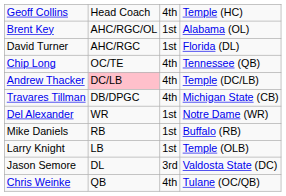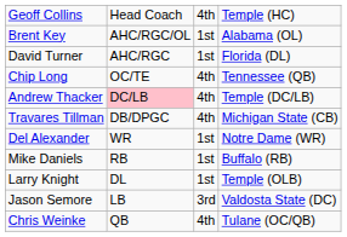 <table class="wikitable">
 <tr>
 <td><a href='#'>Geoff Collins</a></td>
 <td>Head Coach</td>
 <td>4th</td>
 <td><a href='#'>Temple</a> (HC)</td>
 </tr>
 <tr>
 <td><a href='#'>Brent Key</a></td>
 <td>AHC/RGC/OL</td>
 <td>1st</td>
 <td><a href='#'>Alabama</a> (OL)</td>
 </tr>
 <tr>
 <td>David Turner</td>
 <td>AHC/RGC</td>
 <td>1st</td>
 <td><a href='#'>Florida</a> (DL)</td>
 </tr>
 <tr>
 <td><a href='#'>Chip Long</a></td>
 <td>OC/TE</td>
 <td>4th</td>
 <td><a href='#'>Tennessee</a> (QB)</td>
 </tr>
 <tr>
 <td><a href='#'>Andrew Thacker</a></td>
 <td style="background: pink;">DC/LB</td>
 <td>4th</td>
 <td><a href='#'>Temple</a> (DC/LB)</td>
 </tr>
 <tr>
 <td><a href='#'>Travares Tillman</a></td>
 <td>DB/DPGC</td>
 <td>4th</td>
 <td><a href='#'>Michigan State</a> (CB)</td>
 </tr>
 <tr>
 <td><a href='#'>Del Alexander</a></td>
 <td>WR</td>
 <td>1st</td>
 <td><a href='#'>Notre Dame</a> (WR)</td>
 </tr>
 <tr>
 <td>Mike Daniels</td>
 <td>RB</td>
 <td>1st</td>
 <td><a href='#'>Buffalo</a> (RB)</td>
 </tr>
 <tr>
 <td>Larry Knight</td>
-<td>LB</td>
+<td>DL</td>
 <td>1st</td>
 <td><a href='#'>Temple</a> (OLB)</td>
 </tr>
 <tr>
 <td>Jason Semore</td>
-<td>DL</td>
+<td>LB</td>
 <td>3rd</td>
 <td><a href='#'>Valdosta State</a> (DC)</td>
 </tr>
 <tr>
 <td><a href='#'>Chris Weinke</a></td>
 <td>QB</td>
 <td>4th</td>
 <td><a href='#'>Tulane</a> (OC/QB)</td>
 </tr>
 </table>
